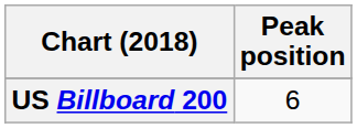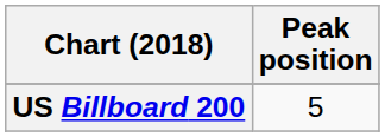 <table class="wikitable sortable plainrowheaders" style="text-align:center">
 <tr>
 <th scope="col">Chart (2018)</th>
 <th scope="col">Peak<br>position</th>
 </tr>
 <tr>
 </tr>
 <tr>
 </tr>
 <tr>
 </tr>
 <tr>
 </tr>
 <tr>
 </tr>
 <tr>
 <th scope="row">US <a href='#'><em>Billboard</em> 200</a></th>
-<td style="text-align:center;">6</td>
+<td style="text-align:center;">5</td>
 </tr>
 </table>
